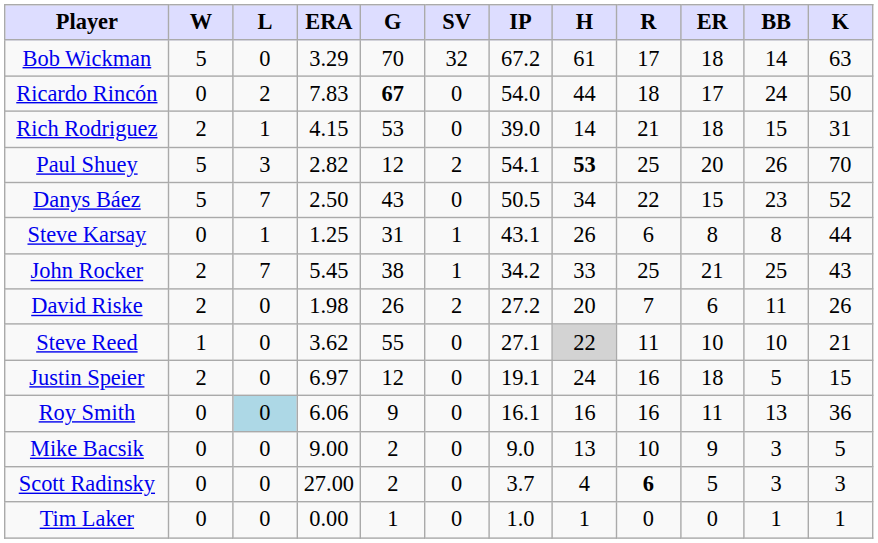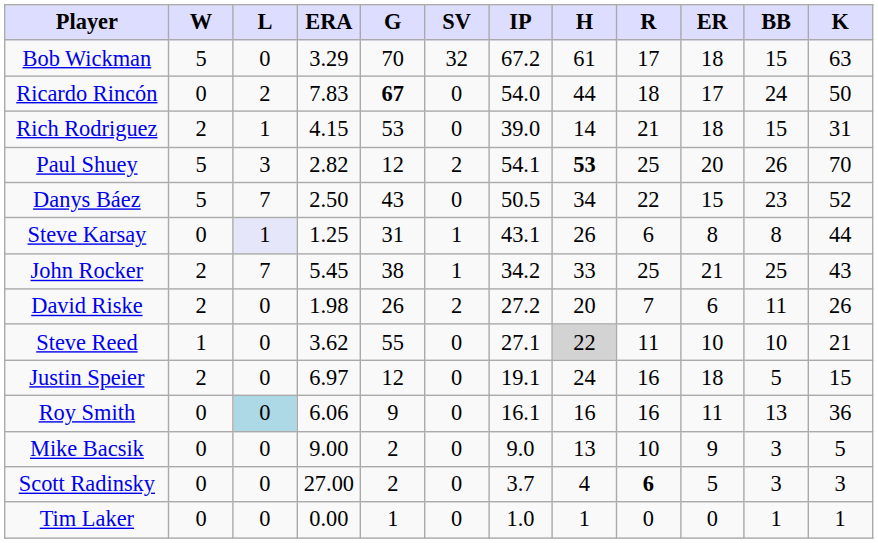 <table class="wikitable sortable">
 <tr>
 <th style="background:#ddf; width:18%;">Player</th>
 <th style="background:#ddf; width:7%;">W</th>
 <th style="background:#ddf; width:7%;">L</th>
 <th style="background:#ddf; width:7%;">ERA</th>
 <th style="background:#ddf; width:7%;">G</th>
 <th style="background:#ddf; width:7%;">SV</th>
 <th style="background:#ddf; width:7%;">IP</th>
 <th style="background:#ddf; width:7%;">H</th>
 <th style="background:#ddf; width:7%;">R</th>
 <th style="background:#ddf; width:7%;">ER</th>
 <th style="background:#ddf; width:7%;">BB</th>
 <th style="background:#ddf; width:7%;">K</th>
 </tr>
 <tr style="text-align:center;">
 <td><a href='#'>Bob Wickman</a></td>
 <td>5</td>
 <td>0</td>
 <td>3.29</td>
 <td>70</td>
 <td>32</td>
 <td>67.2</td>
 <td>61</td>
 <td>17</td>
 <td>18</td>
-<td>14</td>
+<td>15</td>
 <td>63</td>
 </tr>
 <tr style="text-align:center;">
 <td><a href='#'>Ricardo Rincón</a></td>
 <td>0</td>
 <td>2</td>
 <td>7.83</td>
 <td><strong>67</strong></td>
 <td>0</td>
 <td>54.0</td>
 <td>44</td>
 <td>18</td>
 <td>17</td>
 <td>24</td>
 <td>50</td>
 </tr>
 <tr style="text-align:center;">
 <td><a href='#'>Rich Rodriguez</a></td>
 <td>2</td>
 <td>1</td>
 <td>4.15</td>
 <td>53</td>
 <td>0</td>
 <td>39.0</td>
 <td>14</td>
 <td>21</td>
 <td>18</td>
 <td>15</td>
 <td>31</td>
 </tr>
 <tr style="text-align:center;">
 <td><a href='#'>Paul Shuey</a></td>
 <td>5</td>
 <td>3</td>
 <td>2.82</td>
 <td>12</td>
 <td>2</td>
 <td>54.1</td>
 <td><strong>53</strong></td>
 <td>25</td>
 <td>20</td>
 <td>26</td>
 <td>70</td>
 </tr>
 <tr style="text-align:center;">
 <td><a href='#'>Danys Báez</a></td>
 <td>5</td>
 <td>7</td>
 <td>2.50</td>
 <td>43</td>
 <td>0</td>
 <td>50.5</td>
 <td>34</td>
 <td>22</td>
 <td>15</td>
 <td>23</td>
 <td>52</td>
 </tr>
 <tr style="text-align:center;">
 <td><a href='#'>Steve Karsay</a></td>
 <td>0</td>
-<td>1</td>
+<td style="background: lavender;">1</td>
 <td>1.25</td>
 <td>31</td>
 <td>1</td>
 <td>43.1</td>
 <td>26</td>
 <td>6</td>
 <td>8</td>
 <td>8</td>
 <td>44</td>
 </tr>
 <tr style="text-align:center;">
 <td><a href='#'>John Rocker</a></td>
 <td>2</td>
 <td>7</td>
 <td>5.45</td>
 <td>38</td>
 <td>1</td>
 <td>34.2</td>
 <td>33</td>
 <td>25</td>
 <td>21</td>
 <td>25</td>
 <td>43</td>
 </tr>
 <tr style="text-align:center;">
 <td><a href='#'>David Riske</a></td>
 <td>2</td>
 <td>0</td>
 <td>1.98</td>
 <td>26</td>
 <td>2</td>
 <td>27.2</td>
 <td>20</td>
 <td>7</td>
 <td>6</td>
 <td>11</td>
 <td>26</td>
 </tr>
 <tr style="text-align:center;">
 <td><a href='#'>Steve Reed</a></td>
 <td>1</td>
 <td>0</td>
 <td>3.62</td>
 <td>55</td>
 <td>0</td>
 <td>27.1</td>
 <td style="background: lightgrey;">22</td>
 <td>11</td>
 <td>10</td>
 <td>10</td>
 <td>21</td>
 </tr>
 <tr style="text-align:center;">
 <td><a href='#'>Justin Speier</a></td>
 <td>2</td>
 <td>0</td>
 <td>6.97</td>
 <td>12</td>
 <td>0</td>
 <td>19.1</td>
 <td>24</td>
 <td>16</td>
 <td>18</td>
 <td>5</td>
 <td>15</td>
 </tr>
 <tr style="text-align:center;">
 <td><a href='#'>Roy Smith</a></td>
 <td>0</td>
 <td style="background: lightblue;">0</td>
 <td>6.06</td>
 <td>9</td>
 <td>0</td>
 <td>16.1</td>
 <td>16</td>
 <td>16</td>
 <td>11</td>
 <td>13</td>
 <td>36</td>
 </tr>
 <tr style="text-align:center;">
 <td><a href='#'>Mike Bacsik</a></td>
 <td>0</td>
 <td>0</td>
 <td>9.00</td>
 <td>2</td>
 <td>0</td>
 <td>9.0</td>
 <td>13</td>
 <td>10</td>
 <td>9</td>
 <td>3</td>
 <td>5</td>
 </tr>
 <tr style="text-align:center;">
 <td><a href='#'>Scott Radinsky</a></td>
 <td>0</td>
 <td>0</td>
 <td>27.00</td>
 <td>2</td>
 <td>0</td>
 <td>3.7</td>
 <td>4</td>
 <td><strong>6</strong></td>
 <td>5</td>
 <td>3</td>
 <td>3</td>
 </tr>
 <tr style="text-align:center;">
 <td><a href='#'>Tim Laker</a></td>
 <td>0</td>
 <td>0</td>
 <td>0.00</td>
 <td>1</td>
 <td>0</td>
 <td>1.0</td>
 <td>1</td>
 <td>0</td>
 <td>0</td>
 <td>1</td>
 <td>1</td>
 </tr>
 </table>
